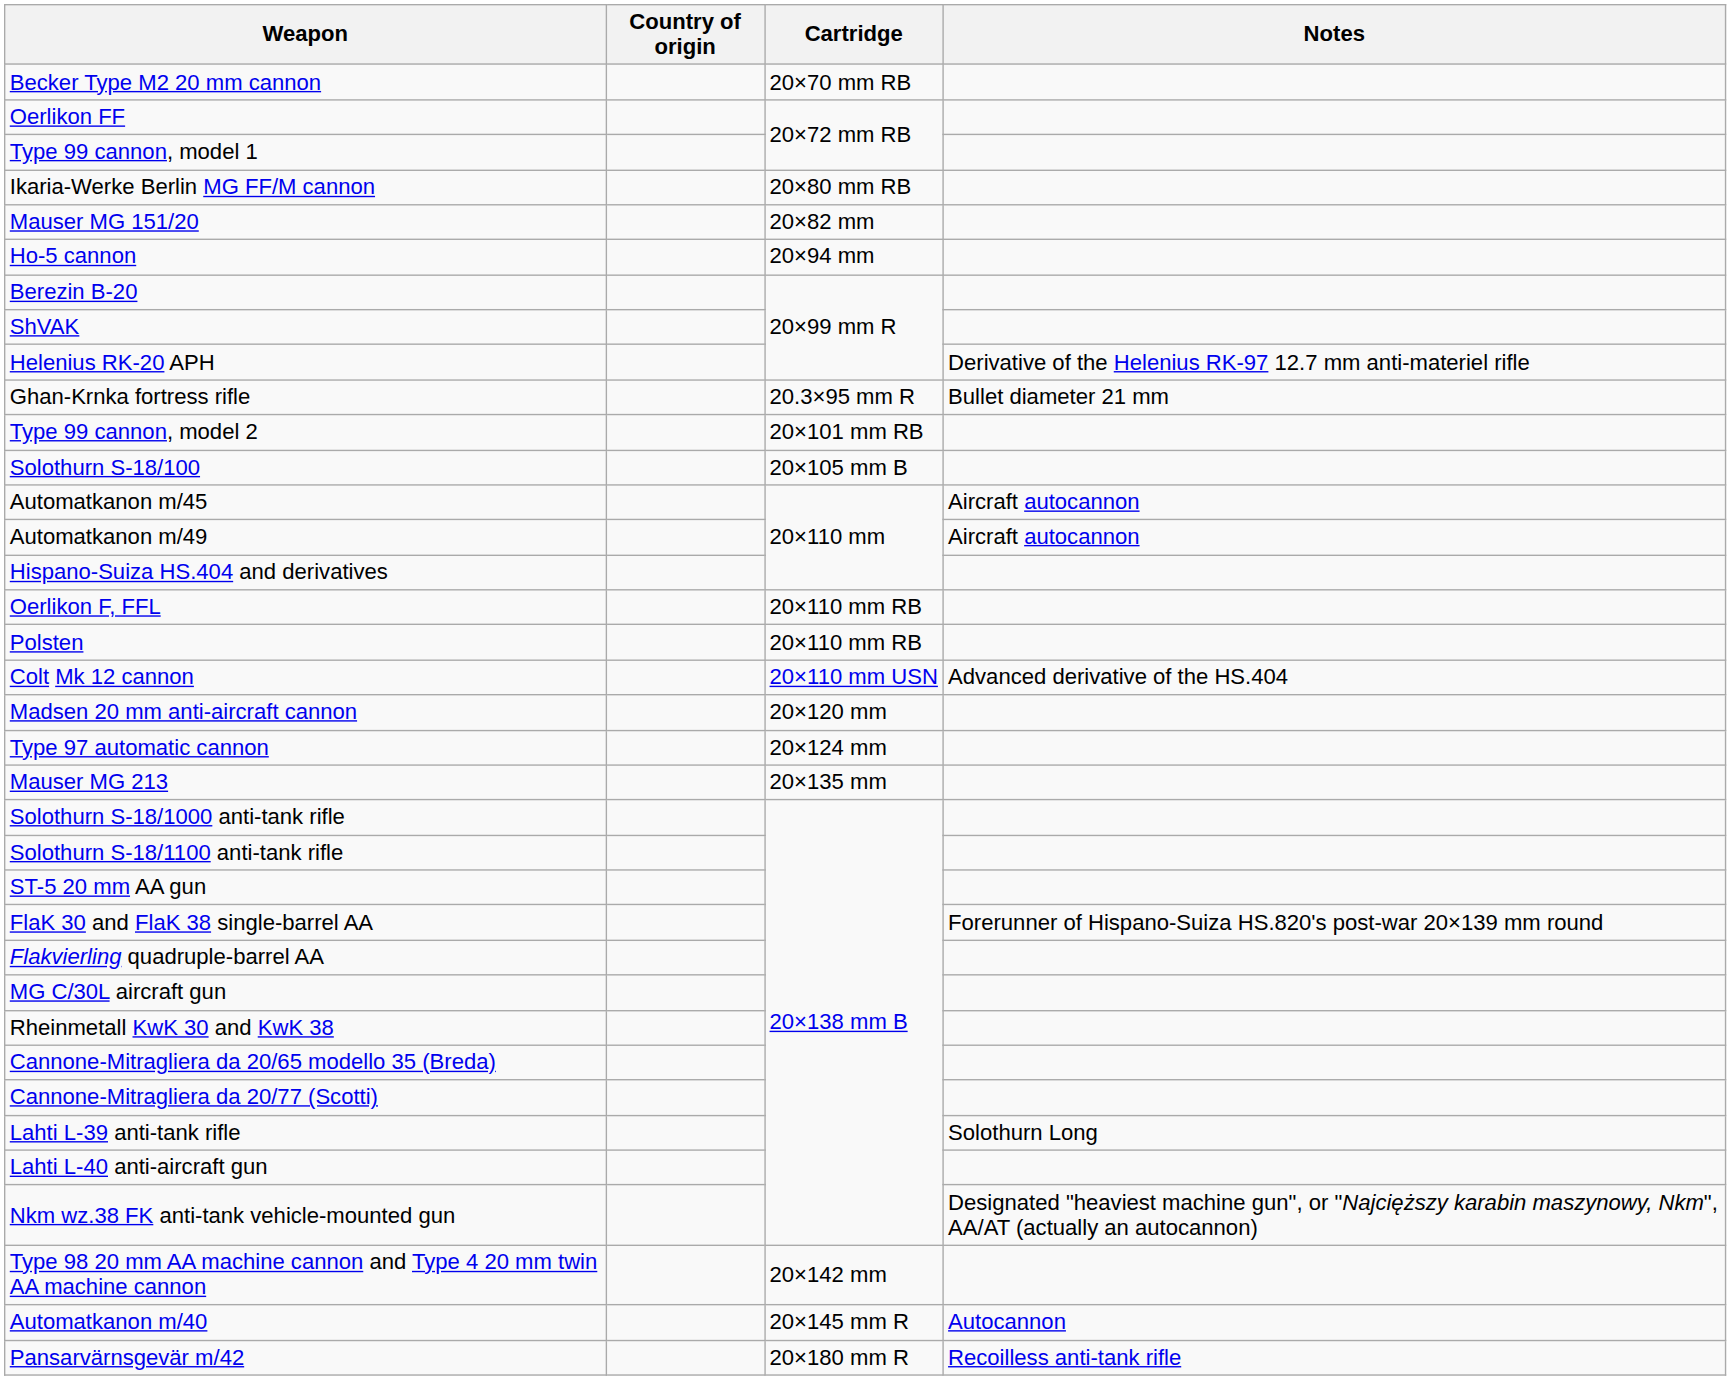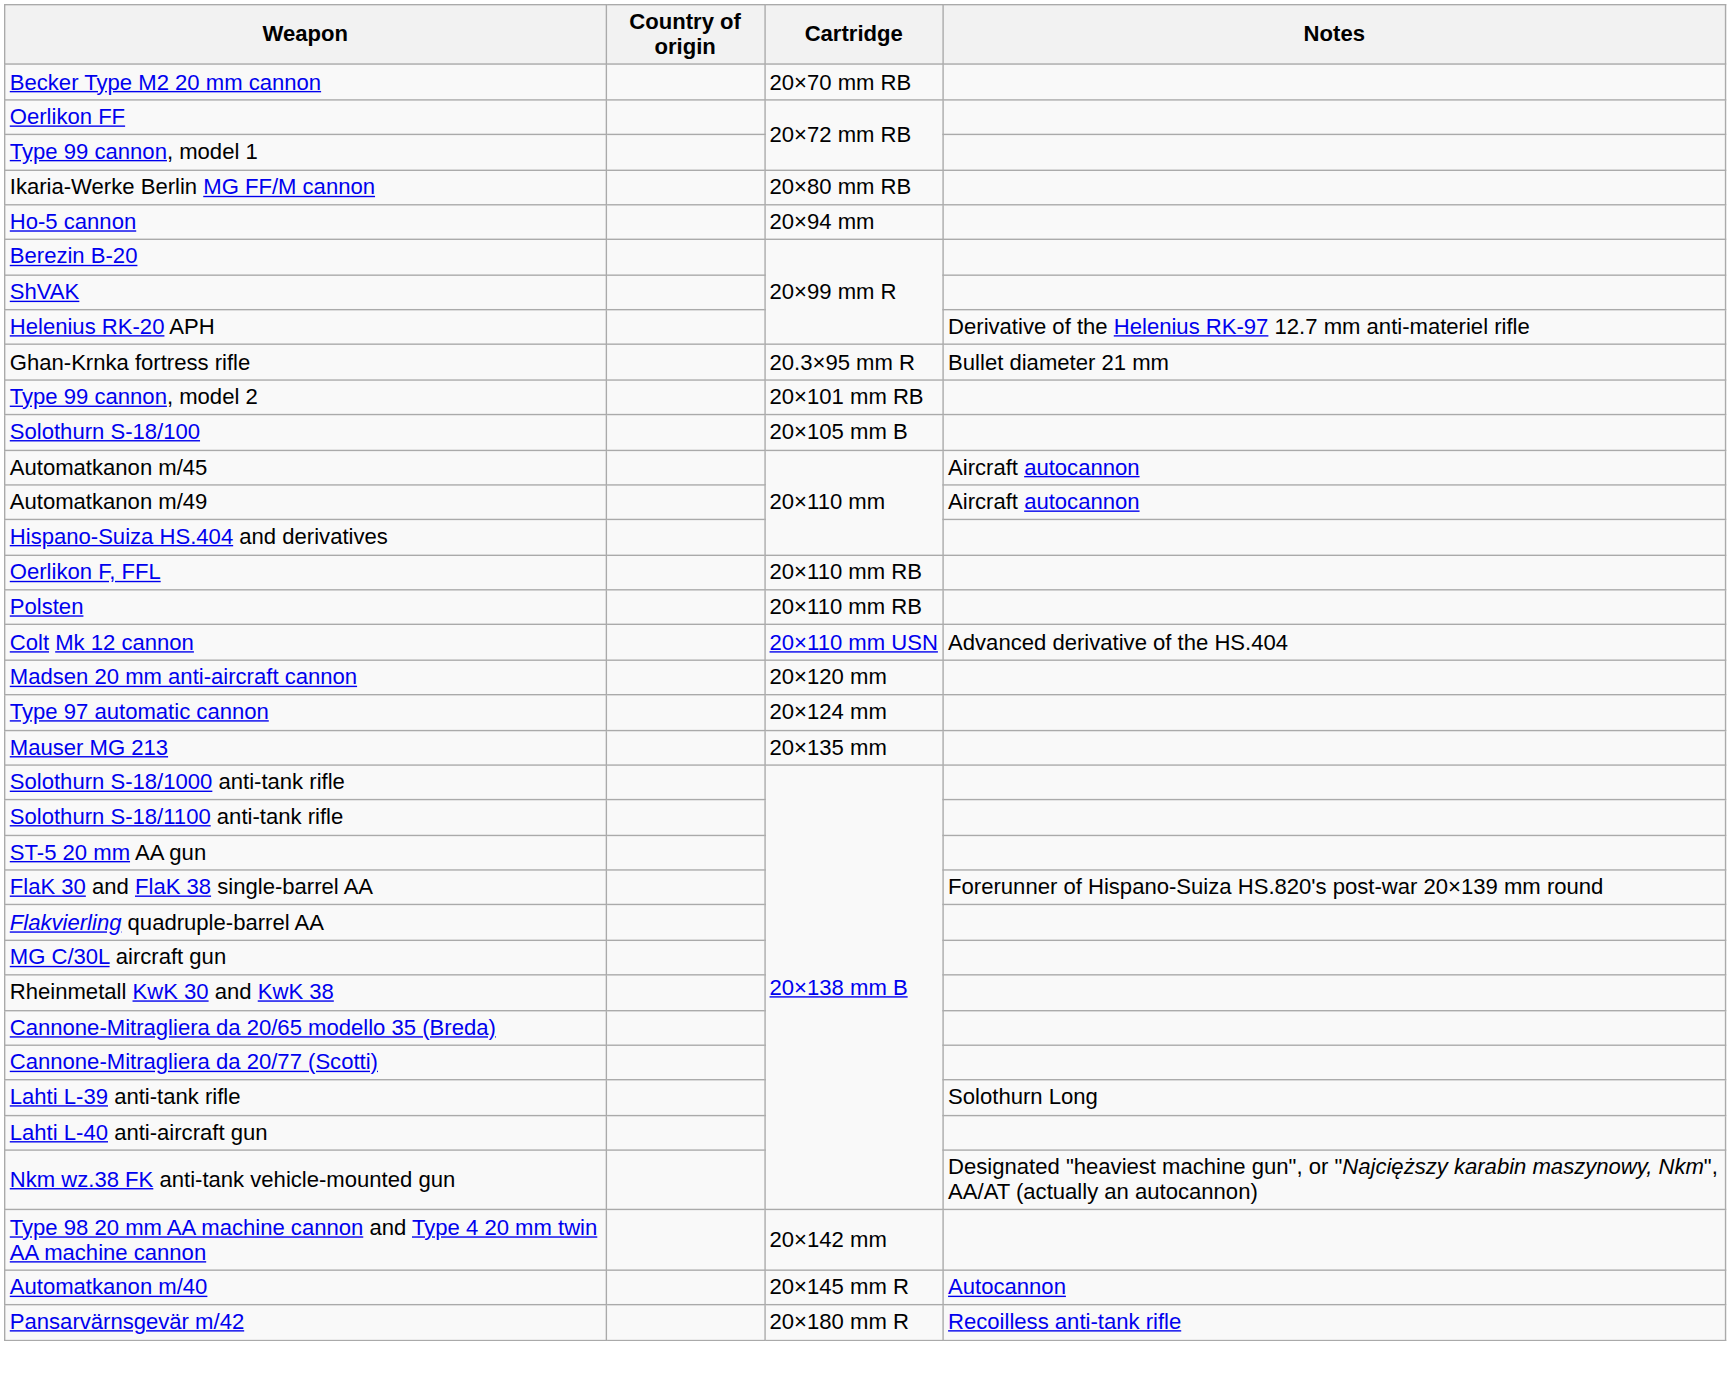 <table class="wikitable">
 <tr>
 <th>Weapon</th>
 <th>Country of origin</th>
 <th>Cartridge</th>
 <th>Notes</th>
 </tr>
 <tr>
 <td><a href='#'>Becker Type M2 20 mm cannon</a></td>
 <td></td>
 <td>20×70 mm RB</td>
 <td></td>
 </tr>
 <tr>
 <td><a href='#'>Oerlikon FF</a></td>
 <td></td>
 <td rowspan="2">20×72 mm RB</td>
 <td></td>
 </tr>
 <tr>
 <td><a href='#'>Type 99 cannon</a>, model 1</td>
 <td></td>
 <td></td>
 </tr>
 <tr>
 <td>Ikaria-Werke Berlin <a href='#'>MG FF/M cannon</a></td>
 <td></td>
 <td>20×80 mm RB</td>
-<td></td>
-</tr>
-<tr>
-<td><a href='#'>Mauser MG 151/20</a></td>
-<td></td>
-<td>20×82 mm</td>
 <td></td>
 </tr>
 <tr>
 <td><a href='#'>Ho-5 cannon</a></td>
 <td></td>
 <td>20×94 mm</td>
 <td></td>
 </tr>
 <tr>
 <td><a href='#'>Berezin B-20</a></td>
 <td></td>
 <td rowspan="3">20×99 mm R</td>
 <td></td>
 </tr>
 <tr>
 <td><a href='#'>ShVAK</a></td>
 <td></td>
 <td></td>
 </tr>
 <tr>
 <td><a href='#'>Helenius RK-20</a> APH</td>
 <td></td>
 <td>Derivative of the <a href='#'>Helenius RK-97</a> 12.7 mm anti-materiel rifle</td>
 </tr>
 <tr>
 <td>Ghan-Krnka fortress rifle</td>
 <td></td>
 <td>20.3×95 mm R</td>
 <td>Bullet diameter 21 mm</td>
 </tr>
 <tr>
 <td><a href='#'>Type 99 cannon</a>, model 2</td>
 <td class=nowrap></td>
 <td>20×101 mm RB</td>
 <td></td>
 </tr>
 <tr>
 <td><a href='#'>Solothurn S-18/100</a></td>
 <td></td>
 <td>20×105 mm B</td>
 <td></td>
 </tr>
 <tr>
 <td>Automatkanon m/45</td>
 <td></td>
 <td rowspan="3">20×110 mm</td>
 <td>Aircraft <a href='#'>autocannon</a></td>
 </tr>
 <tr>
 <td>Automatkanon m/49</td>
 <td></td>
 <td>Aircraft <a href='#'>autocannon</a></td>
 </tr>
 <tr>
 <td class=nowrap><a href='#'>Hispano-Suiza HS.404</a> and derivatives</td>
 <td></td>
 <td></td>
 </tr>
 <tr>
 <td><a href='#'>Oerlikon F, FFL</a></td>
 <td></td>
 <td>20×110 mm RB</td>
 <td></td>
 </tr>
 <tr>
 <td><a href='#'>Polsten</a></td>
 <td></td>
 <td>20×110 mm RB</td>
 <td></td>
 </tr>
 <tr>
 <td><a href='#'>Colt</a> <a href='#'>Mk 12 cannon</a></td>
 <td></td>
 <td><a href='#'>20×110 mm USN</a></td>
 <td>Advanced derivative of the HS.404</td>
 </tr>
 <tr>
 <td><a href='#'>Madsen 20 mm anti-aircraft cannon</a></td>
 <td></td>
 <td>20×120 mm</td>
 <td></td>
 </tr>
 <tr>
 <td><a href='#'>Type 97 automatic cannon</a></td>
 <td></td>
 <td>20×124 mm</td>
 <td></td>
 </tr>
 <tr>
 <td><a href='#'>Mauser MG 213</a></td>
 <td></td>
 <td>20×135 mm</td>
 <td></td>
 </tr>
 <tr>
 <td><a href='#'>Solothurn S-18/1000</a> anti-tank rifle</td>
 <td></td>
 <td rowspan="12"><a href='#'>20×138 mm B</a></td>
 <td></td>
 </tr>
 <tr>
 <td><a href='#'>Solothurn S-18/1100</a> anti-tank rifle</td>
 <td></td>
 <td></td>
 </tr>
 <tr>
 <td><a href='#'>ST-5 20 mm</a> AA gun</td>
 <td></td>
 <td></td>
 </tr>
 <tr>
 <td><a href='#'>FlaK 30</a> and <a href='#'>FlaK 38</a> single-barrel AA</td>
 <td></td>
 <td>Forerunner of Hispano-Suiza HS.820's post-war 20×139 mm round</td>
 </tr>
 <tr>
 <td><a href='#'><em>Flakvierling</em></a> quadruple-barrel AA</td>
 <td></td>
 <td></td>
 </tr>
 <tr>
 <td><a href='#'>MG C/30L</a> aircraft gun</td>
 <td></td>
 <td></td>
 </tr>
 <tr>
 <td>Rheinmetall <a href='#'>KwK 30</a> and <a href='#'>KwK 38</a></td>
 <td></td>
 <td></td>
 </tr>
 <tr>
 <td><a href='#'>Cannone-Mitragliera da 20/65 modello 35 (Breda)</a></td>
 <td></td>
 <td></td>
 </tr>
 <tr>
 <td><a href='#'>Cannone-Mitragliera da 20/77 (Scotti)</a></td>
 <td></td>
 <td></td>
 </tr>
 <tr>
 <td><a href='#'>Lahti L-39</a> anti-tank rifle</td>
 <td></td>
 <td>Solothurn Long</td>
 </tr>
 <tr>
 <td><a href='#'>Lahti L-40</a> anti-aircraft gun</td>
 <td></td>
 <td></td>
 </tr>
 <tr>
 <td><a href='#'>Nkm wz.38 FK</a> anti-tank vehicle-mounted gun</td>
 <td></td>
 <td>Designated "heaviest machine gun", or "<em>Najcięższy karabin maszynowy, Nkm</em>", AA/AT (actually an autocannon)</td>
 </tr>
 <tr>
 <td><a href='#'>Type 98 20 mm AA machine cannon</a> and <a href='#'>Type 4 20 mm twin AA machine cannon</a></td>
 <td></td>
 <td>20×142 mm</td>
 <td></td>
 </tr>
 <tr>
 <td><a href='#'>Automatkanon m/40</a></td>
 <td></td>
 <td>20×145 mm R</td>
 <td><a href='#'>Autocannon</a></td>
 </tr>
 <tr>
 <td><a href='#'>Pansarvärnsgevär m/42</a></td>
 <td></td>
 <td>20×180 mm R</td>
 <td><a href='#'>Recoilless anti-tank rifle</a></td>
 </tr>
 </table>
